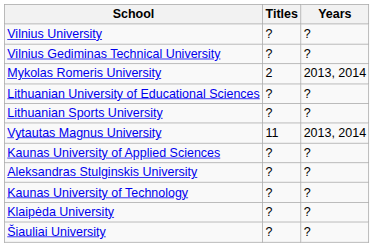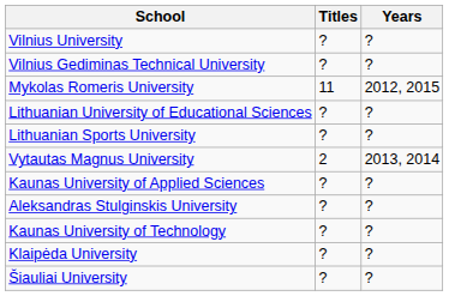 <table class="wikitable sortable">
 <tr>
 <th>School</th>
 <th>Titles</th>
 <th>Years</th>
 </tr>
 <tr>
 <td> <a href='#'>Vilnius University</a></td>
 <td>?</td>
 <td>?</td>
 </tr>
 <tr>
 <td> <a href='#'>Vilnius Gediminas Technical University</a></td>
 <td>?</td>
 <td>?</td>
 </tr>
 <tr>
 <td> <a href='#'>Mykolas Romeris University</a></td>
-<td>2</td>
-<td>2013, 2014</td>
+<td>11</td>
+<td>2012, 2015</td>
 </tr>
 <tr>
 <td> <a href='#'>Lithuanian University of Educational Sciences</a></td>
 <td>?</td>
 <td>?</td>
 </tr>
 <tr>
 <td> <a href='#'>Lithuanian Sports University</a></td>
 <td>?</td>
 <td>?</td>
 </tr>
 <tr>
 <td> <a href='#'>Vytautas Magnus University</a></td>
-<td>11</td>
+<td>2</td>
 <td>2013, 2014</td>
 </tr>
 <tr>
 <td> <a href='#'>Kaunas University of Applied Sciences</a></td>
 <td>?</td>
 <td>?</td>
 </tr>
 <tr>
 <td> <a href='#'>Aleksandras Stulginskis University</a></td>
 <td>?</td>
 <td>?</td>
 </tr>
 <tr>
 <td> <a href='#'>Kaunas University of Technology</a></td>
 <td>?</td>
 <td>?</td>
 </tr>
 <tr>
 <td> <a href='#'>Klaipėda University</a></td>
 <td>?</td>
 <td>?</td>
 </tr>
 <tr>
 <td> <a href='#'>Šiauliai University</a></td>
 <td>?</td>
 <td>?</td>
 </tr>
 </table>
